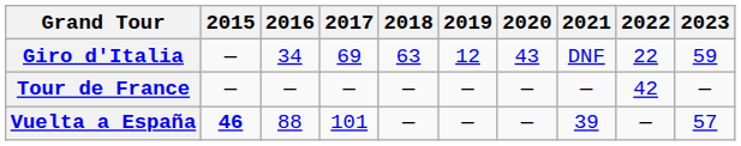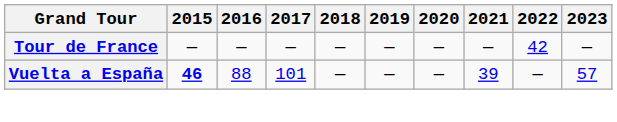 <table class="wikitable plainrowheaders">
 <tr>
 <th scope="col">Grand Tour</th>
 <th scope="col">2015</th>
 <th scope="col">2016</th>
 <th scope="col">2017</th>
 <th scope="col">2018</th>
 <th scope="col">2019</th>
 <th scope="col">2020</th>
 <th scope="col">2021</th>
 <th scope="col">2022</th>
 <th scope="col">2023</th>
-</tr>
-<tr style="text-align:center;">
-<th scope="row"> <a href='#'>Giro d'Italia</a></th>
-<td>—</td>
-<td><a href='#'>34</a></td>
-<td><a href='#'>69</a></td>
-<td><a href='#'>63</a></td>
-<td><a href='#'>12</a></td>
-<td><a href='#'>43</a></td>
-<td><a href='#'>DNF</a></td>
-<td><a href='#'>22</a></td>
-<td><a href='#'>59</a></td>
 </tr>
 <tr style="text-align:center;">
 <th scope="row"> <a href='#'>Tour de France</a></th>
 <td>—</td>
 <td>—</td>
 <td>—</td>
 <td>—</td>
 <td>—</td>
 <td>—</td>
 <td>—</td>
 <td><a href='#'>42</a></td>
 <td>—</td>
 </tr>
 <tr style="text-align:center;">
 <th scope="row"> <a href='#'>Vuelta a España</a></th>
 <td><strong><a href='#'>46</a></strong></td>
 <td><a href='#'>88</a></td>
 <td><a href='#'>101</a></td>
 <td>—</td>
 <td>—</td>
 <td>—</td>
 <td><a href='#'>39</a></td>
 <td>—</td>
 <td><a href='#'>57</a></td>
 </tr>
 </table>
